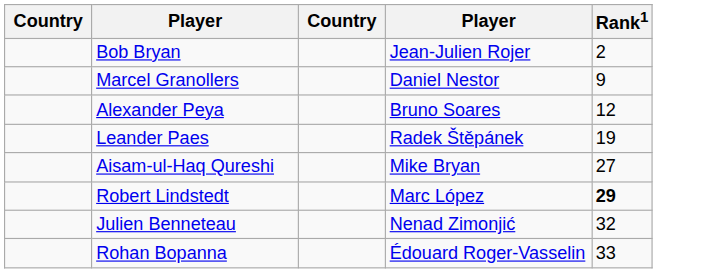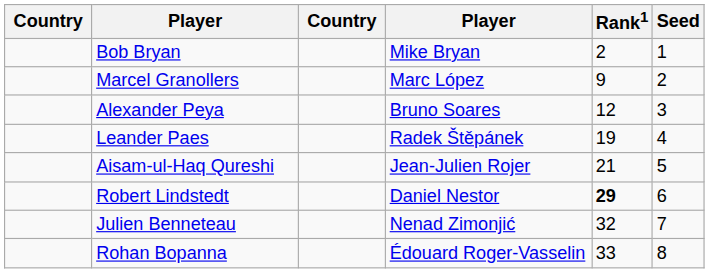 <table class="sortable wikitable">
 <tr>
 <th width="70">Country</th>
 <th width="175">Player</th>
 <th width="70">Country</th>
 <th width="175">Player</th>
 <th>Rank<sup>1</sup></th>
+<th>Seed</th>
 </tr>
 <tr>
 <td></td>
 <td><a href='#'>Bob Bryan</a></td>
 <td></td>
-<td><a href='#'>Jean-Julien Rojer</a></td>
+<td><a href='#'>Mike Bryan</a></td>
 <td>2</td>
+<td>1</td>
 </tr>
 <tr>
 <td></td>
 <td><a href='#'>Marcel Granollers</a></td>
 <td></td>
-<td><a href='#'>Daniel Nestor</a></td>
+<td><a href='#'>Marc López</a></td>
 <td>9</td>
+<td>2</td>
 </tr>
 <tr>
 <td></td>
 <td><a href='#'>Alexander Peya</a></td>
 <td></td>
 <td><a href='#'>Bruno Soares</a></td>
 <td>12</td>
+<td>3</td>
 </tr>
 <tr>
 <td></td>
 <td><a href='#'>Leander Paes</a></td>
 <td></td>
 <td><a href='#'>Radek Štěpánek</a></td>
 <td>19</td>
+<td>4</td>
 </tr>
 <tr>
 <td></td>
 <td><a href='#'>Aisam-ul-Haq Qureshi</a></td>
 <td></td>
-<td><a href='#'>Mike Bryan</a></td>
-<td>27</td>
+<td><a href='#'>Jean-Julien Rojer</a></td>
+<td>21</td>
+<td>5</td>
 </tr>
 <tr>
 <td></td>
 <td><a href='#'>Robert Lindstedt</a></td>
 <td></td>
-<td><a href='#'>Marc López</a></td>
+<td><a href='#'>Daniel Nestor</a></td>
 <td><strong>29</strong></td>
+<td>6</td>
 </tr>
 <tr>
 <td></td>
 <td><a href='#'>Julien Benneteau</a></td>
 <td></td>
 <td><a href='#'>Nenad Zimonjić</a></td>
 <td>32</td>
+<td>7</td>
 </tr>
 <tr>
 <td></td>
 <td><a href='#'>Rohan Bopanna</a></td>
 <td></td>
 <td><a href='#'>Édouard Roger-Vasselin</a></td>
 <td>33</td>
+<td>8</td>
 </tr>
 </table>
